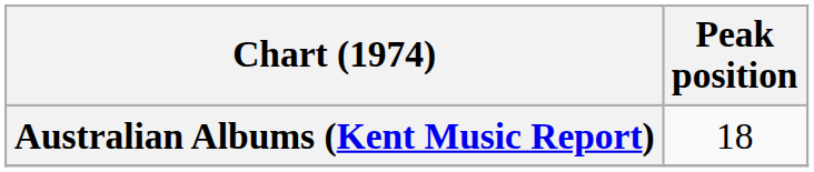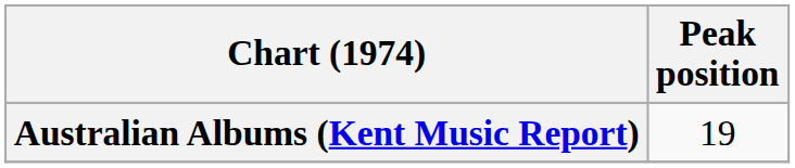 <table class="wikitable sortable plainrowheaders" style="text-align:center">
 <tr>
 <th scope="col">Chart (1974)</th>
 <th scope="col">Peak<br>position</th>
 </tr>
 <tr>
 <th scope="row">Australian Albums (<a href='#'>Kent Music Report</a>)</th>
-<td>18</td>
+<td>19</td>
 </tr>
 <tr>
 </tr>
 </table>
